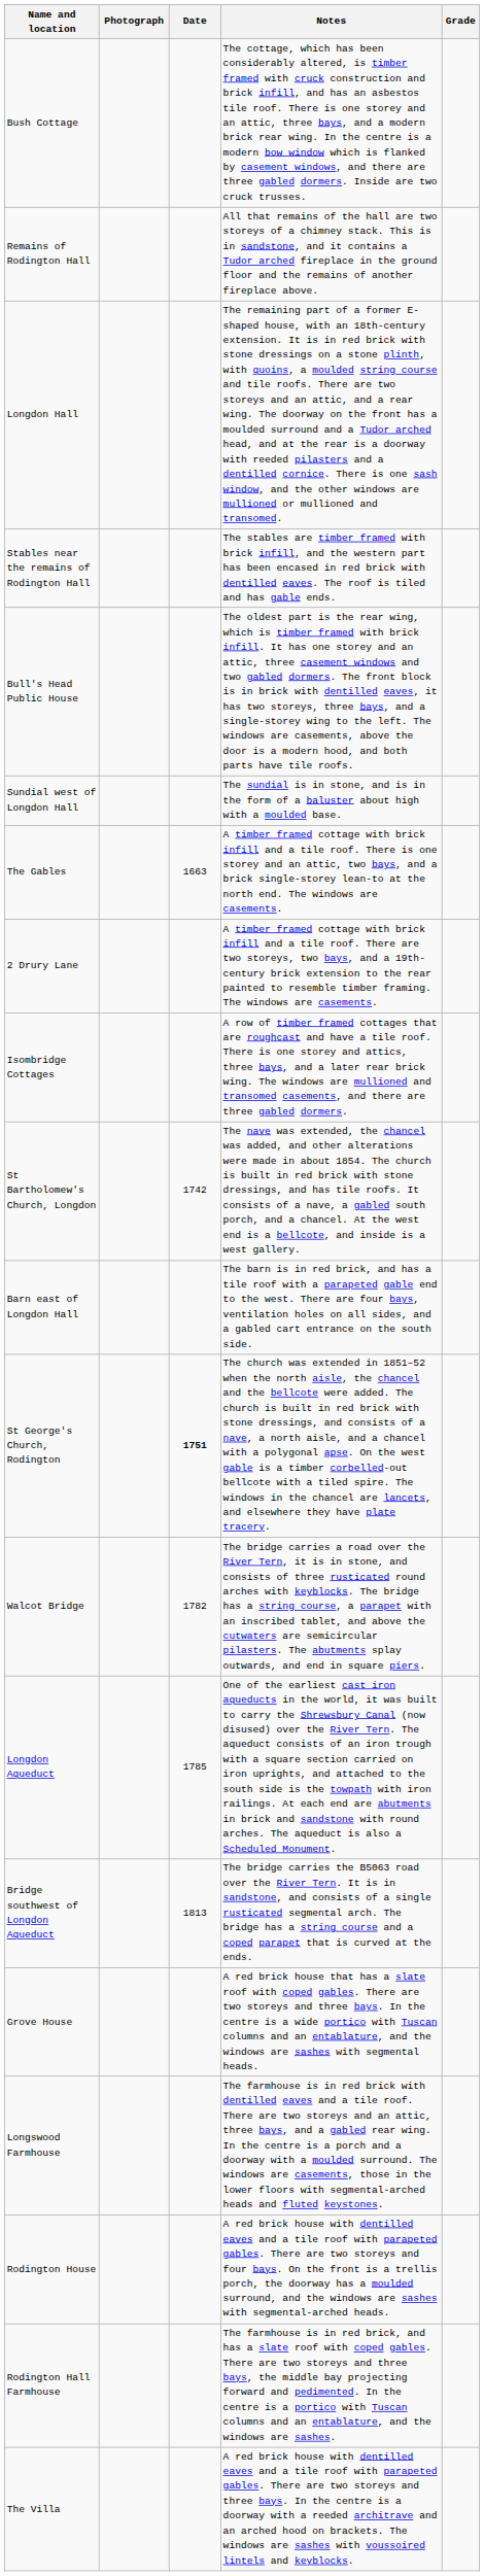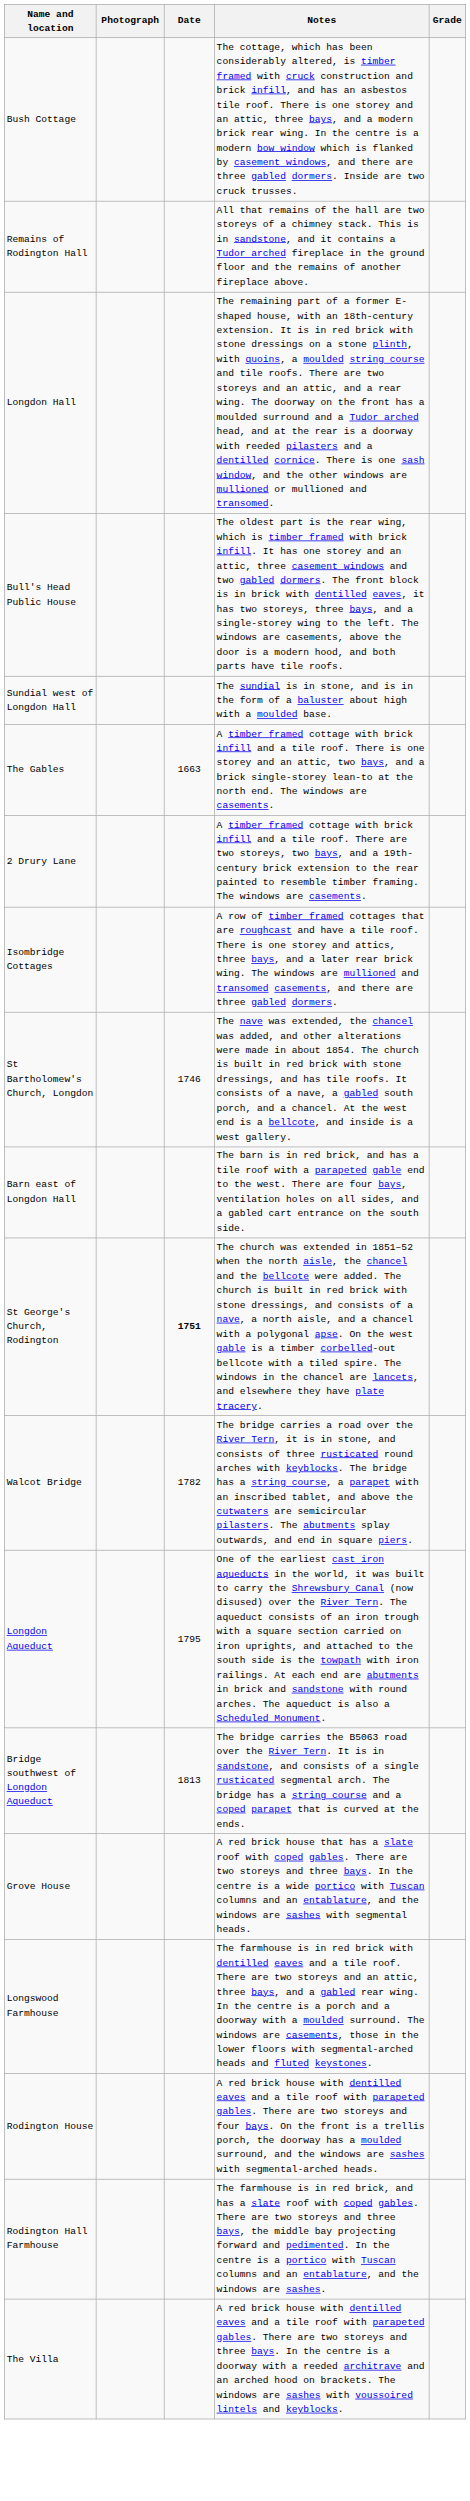 <table class="wikitable sortable plainrowheaders" style="width:100%; border:0; text-align:left; line-height:150%;">
 <tr>
 <th scope="col"  style="width:150px">Name and location</th>
 <th scope="col"  style="width:100px" class="unsortable">Photograph</th>
 <th scope="col"  style="width:120px">Date</th>
 <th scope="col"  style="width:650px" class="unsortable">Notes</th>
 <th scope="col"  style="width:50px">Grade</th>
 </tr>
 <tr>
 <td>Bush Cottage<br><small></small></td>
 <td></td>
 <td align="center"></td>
 <td>The cottage, which has been considerably altered, is <a href='#'>timber framed</a> with <a href='#'>cruck</a> construction and brick <a href='#'>infill</a>, and has an asbestos tile roof.  There is one storey and an attic, three <a href='#'>bays</a>, and a modern brick rear wing.  In the centre is a modern <a href='#'>bow window</a> which is flanked by <a href='#'>casement windows</a>, and there are three <a href='#'>gabled</a> <a href='#'>dormers</a>.  Inside are two cruck trusses.</td>
 <td align="center" ></td>
 </tr>
 <tr>
 <td>Remains of Rodington Hall<br><small></small></td>
 <td></td>
 <td align="center"></td>
 <td>All that remains of the hall are two storeys of a chimney stack.  This is in <a href='#'>sandstone</a>, and it contains a <a href='#'>Tudor arched</a> fireplace in the ground floor and the remains of another fireplace above.</td>
 <td align="center" ></td>
 </tr>
 <tr>
 <td>Longdon Hall<br><small></small></td>
 <td></td>
 <td align="center"></td>
 <td>The remaining part of a former E-shaped house, with an 18th-century extension.  It is in red brick with stone dressings on a stone <a href='#'>plinth</a>, with <a href='#'>quoins</a>, a <a href='#'>moulded</a> <a href='#'>string course</a> and tile roofs.  There are two storeys and an attic, and a rear wing.  The doorway on the front has a moulded surround and a <a href='#'>Tudor arched</a> head, and at the rear is a doorway with reeded <a href='#'>pilasters</a> and a <a href='#'>dentilled</a> <a href='#'>cornice</a>.  There is one <a href='#'>sash window</a>, and the other windows are <a href='#'>mullioned</a> or mullioned and <a href='#'>transomed</a>.</td>
-<td align="center" ></td>
-</tr>
-<tr>
-<td>Stables near the remains of Rodington Hall<br><small></small></td>
-<td></td>
-<td align="center"></td>
-<td>The stables are <a href='#'>timber framed</a> with brick <a href='#'>infill</a>, and the western part has been encased in red brick with <a href='#'>dentilled</a> <a href='#'>eaves</a>.  The roof is tiled and has <a href='#'>gable</a> ends.</td>
 <td align="center" ></td>
 </tr>
 <tr>
 <td>Bull's Head Public House<br><small></small></td>
 <td></td>
 <td align="center"></td>
 <td>The oldest part is the rear wing, which is <a href='#'>timber framed</a> with brick <a href='#'>infill</a>.  It has one storey and an attic, three <a href='#'>casement windows</a> and two <a href='#'>gabled</a> <a href='#'>dormers</a>.  The front block is in brick with <a href='#'>dentilled</a> <a href='#'>eaves</a>, it has two storeys, three <a href='#'>bays</a>, and a single-storey wing to the left.  The windows are casements, above the door is a modern hood, and both parts have tile roofs.</td>
 <td align="center" ></td>
 </tr>
 <tr>
 <td>Sundial west of Longdon Hall<br><small></small></td>
 <td></td>
 <td align="center"></td>
 <td>The <a href='#'>sundial</a> is in stone, and is in the form of a <a href='#'>baluster</a> about  high with a <a href='#'>moulded</a> base.</td>
 <td align="center" ></td>
 </tr>
 <tr>
 <td>The Gables<br><small></small></td>
 <td></td>
 <td align="center">1663</td>
 <td>A <a href='#'>timber framed</a> cottage with brick <a href='#'>infill</a> and a tile roof.  There is one storey and an attic, two <a href='#'>bays</a>, and a brick single-storey lean-to at the north end.  The windows are <a href='#'>casements</a>.</td>
 <td align="center" ></td>
 </tr>
 <tr>
 <td>2 Drury Lane<br><small></small></td>
 <td></td>
 <td align="center"></td>
 <td>A <a href='#'>timber framed</a> cottage with brick <a href='#'>infill</a> and a tile roof.  There are two storeys, two <a href='#'>bays</a>, and a 19th-century brick extension to the rear painted to resemble timber framing.  The windows are <a href='#'>casements</a>.</td>
 <td align="center" ></td>
 </tr>
 <tr>
 <td>Isombridge Cottages<br><small></small></td>
 <td></td>
 <td align="center"></td>
 <td>A row of <a href='#'>timber framed</a> cottages that are <a href='#'>roughcast</a> and have a tile roof.  There is one storey and attics, three <a href='#'>bays</a>, and a later rear brick wing.  The windows are <a href='#'>mullioned</a> and <a href='#'>transomed</a> <a href='#'>casements</a>, and there are three <a href='#'>gabled</a> <a href='#'>dormers</a>.</td>
 <td align="center" ></td>
 </tr>
 <tr>
 <td>St Bartholomew's Church, Longdon<br><small></small></td>
 <td></td>
-<td align="center">1742</td>
+<td align="center">1746</td>
 <td>The <a href='#'>nave</a> was extended, the <a href='#'>chancel</a> was added, and other alterations were made in about 1854.  The church is built in red brick with stone dressings, and has tile roofs.  It consists of a nave, a <a href='#'>gabled</a> south porch, and a chancel.  At the west end is a <a href='#'>bellcote</a>, and inside is a west gallery.</td>
 <td align="center" ></td>
 </tr>
 <tr>
 <td>Barn east of Longdon Hall<br><small></small></td>
 <td></td>
 <td align="center"></td>
 <td>The barn is in red brick, and has a tile roof with a <a href='#'>parapeted</a> <a href='#'>gable</a> end to the west.  There are four <a href='#'>bays</a>, ventilation holes on all sides, and a gabled cart entrance on the south side.</td>
 <td align="center" ></td>
 </tr>
 <tr>
 <td>St George's Church, Rodington<br><small></small></td>
 <td></td>
 <td align="center"><strong>1751</strong></td>
 <td>The church was extended in 1851–52 when the north <a href='#'>aisle</a>, the <a href='#'>chancel</a> and the <a href='#'>bellcote</a> were added.  The church is built in red brick with stone dressings, and consists of a <a href='#'>nave</a>, a north aisle, and a chancel with a polygonal <a href='#'>apse</a>.  On the west <a href='#'>gable</a> is a timber <a href='#'>corbelled</a>-out bellcote with a tiled spire.  The windows in the chancel are <a href='#'>lancets</a>, and elsewhere they have <a href='#'>plate tracery</a>.</td>
 <td align="center" ></td>
 </tr>
 <tr>
 <td>Walcot Bridge<br><small></small></td>
 <td></td>
 <td align="center">1782</td>
 <td>The bridge carries a road over the <a href='#'>River Tern</a>, it is in stone, and consists of three <a href='#'>rusticated</a> round arches with <a href='#'>keyblocks</a>.  The bridge has a <a href='#'>string course</a>, a <a href='#'>parapet</a> with an inscribed tablet, and above the <a href='#'>cutwaters</a> are semicircular <a href='#'>pilasters</a>.  The <a href='#'>abutments</a> splay outwards, and end in square <a href='#'>piers</a>.</td>
 <td align="center" ></td>
 </tr>
 <tr>
 <td><a href='#'>Longdon Aqueduct</a><br><small></small></td>
 <td></td>
-<td align="center">1785</td>
+<td align="center">1795</td>
 <td>One of the earliest <a href='#'>cast iron</a> <a href='#'>aqueducts</a> in the world, it was built to carry the <a href='#'>Shrewsbury Canal</a> (now disused) over the <a href='#'>River Tern</a>.  The aqueduct consists of an iron trough with a square section carried on iron uprights, and attached to the south side is the <a href='#'>towpath</a> with iron railings.  At each end are <a href='#'>abutments</a> in brick and <a href='#'>sandstone</a> with round arches.  The aqueduct is also a <a href='#'>Scheduled Monument</a>.</td>
 <td align="center" ></td>
 </tr>
 <tr>
 <td>Bridge southwest of <a href='#'>Longdon Aqueduct</a><br><small></small></td>
 <td></td>
 <td align="center">1813</td>
 <td>The bridge carries the B5063 road over the <a href='#'>River Tern</a>.  It is in <a href='#'>sandstone</a>, and consists of a single <a href='#'>rusticated</a> segmental arch.  The bridge has a <a href='#'>string course</a> and a <a href='#'>coped</a> <a href='#'>parapet</a> that is curved at the ends.</td>
 <td align="center" ></td>
 </tr>
 <tr>
 <td>Grove House<br><small></small></td>
 <td></td>
 <td align="center"></td>
 <td>A red brick house that has a <a href='#'>slate</a> roof with <a href='#'>coped</a> <a href='#'>gables</a>.  There are two storeys and three <a href='#'>bays</a>.  In the centre is a wide <a href='#'>portico</a> with <a href='#'>Tuscan</a> columns and an <a href='#'>entablature</a>, and the windows are <a href='#'>sashes</a> with segmental heads.</td>
 <td align="center" ></td>
 </tr>
 <tr>
 <td>Longswood Farmhouse<br><small></small></td>
 <td></td>
 <td align="center"></td>
 <td>The farmhouse is in red brick with <a href='#'>dentilled</a> <a href='#'>eaves</a> and a tile roof.  There are two storeys and an attic, three <a href='#'>bays</a>, and a <a href='#'>gabled</a> rear wing.  In the centre is a porch and a doorway with a <a href='#'>moulded</a> surround.  The windows are <a href='#'>casements</a>, those in the lower floors with segmental-arched heads and <a href='#'>fluted</a> <a href='#'>keystones</a>.</td>
 <td align="center" ></td>
 </tr>
 <tr>
 <td>Rodington House<br><small></small></td>
 <td></td>
 <td align="center"></td>
 <td>A red brick house with <a href='#'>dentilled</a> <a href='#'>eaves</a> and a tile roof with <a href='#'>parapeted</a> <a href='#'>gables</a>.  There are two storeys and four <a href='#'>bays</a>.  On the front is a trellis porch, the doorway has a <a href='#'>moulded</a> surround, and the windows are <a href='#'>sashes</a> with segmental-arched heads.</td>
 <td align="center" ></td>
 </tr>
 <tr>
 <td>Rodington Hall Farmhouse<br><small></small></td>
 <td></td>
 <td align="center"></td>
 <td>The farmhouse is in red brick, and has a <a href='#'>slate</a> roof with <a href='#'>coped</a> <a href='#'>gables</a>.  There are two storeys and three <a href='#'>bays</a>, the middle bay projecting forward and <a href='#'>pedimented</a>.  In the centre is a <a href='#'>portico</a> with <a href='#'>Tuscan</a> columns and an <a href='#'>entablature</a>, and the windows are <a href='#'>sashes</a>.</td>
 <td align="center" ></td>
 </tr>
 <tr>
 <td>The Villa<br><small></small></td>
 <td></td>
 <td align="center"></td>
 <td>A red brick house with <a href='#'>dentilled</a> <a href='#'>eaves</a> and a tile roof with <a href='#'>parapeted</a> <a href='#'>gables</a>.  There are two storeys and three <a href='#'>bays</a>.  In the centre is a doorway with a reeded <a href='#'>architrave</a> and an arched hood on brackets.  The windows are <a href='#'>sashes</a> with <a href='#'>voussoired</a> <a href='#'>lintels</a> and <a href='#'>keyblocks</a>.</td>
 <td align="center" ></td>
 </tr>
 <tr>
 </tr>
 </table>
